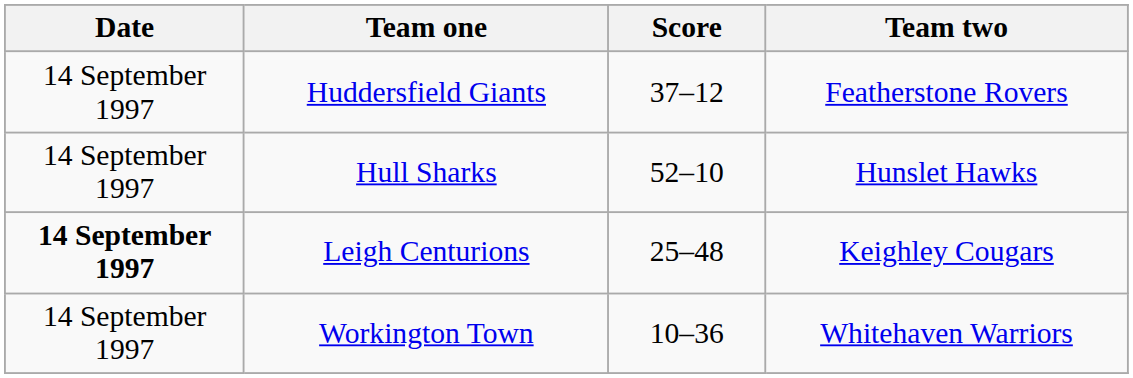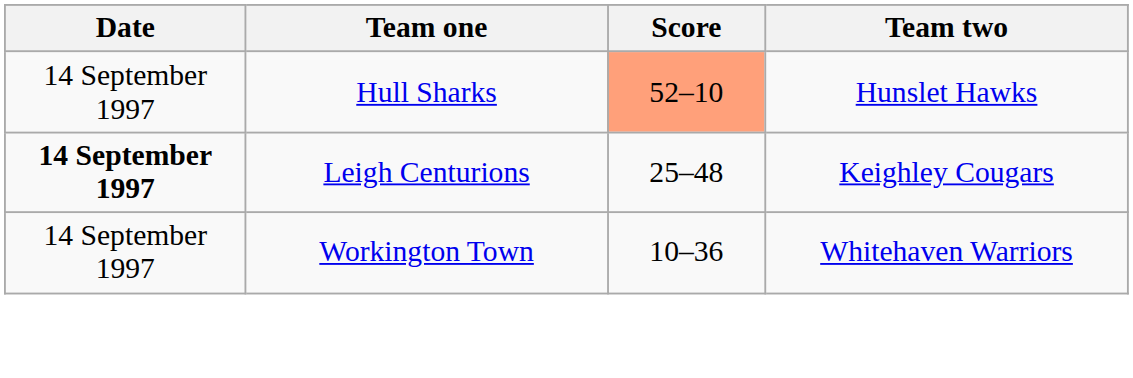 <table class="wikitable" style="text-align: center">
 <tr>
 <th width=150>Date</th>
 <th width=250>Team one</th>
 <th width=100>Score</th>
 <th width=250>Team two</th>
 </tr>
 <tr>
 <td>14 September 1997</td>
-<td><a href='#'>Huddersfield Giants</a></td>
-<td>37–12</td>
-<td><a href='#'>Featherstone Rovers</a></td>
-</tr>
-<tr>
-<td>14 September 1997</td>
 <td><a href='#'>Hull Sharks</a></td>
-<td>52–10</td>
+<td style="background: lightsalmon;">52–10</td>
 <td><a href='#'>Hunslet Hawks</a></td>
 </tr>
 <tr>
 <td><strong>14 September 1997</strong></td>
 <td><a href='#'>Leigh Centurions</a></td>
 <td>25–48</td>
 <td><a href='#'>Keighley Cougars</a></td>
 </tr>
 <tr>
 <td>14 September 1997</td>
 <td><a href='#'>Workington Town</a></td>
 <td>10–36</td>
 <td><a href='#'>Whitehaven Warriors</a></td>
 </tr>
 </table>
